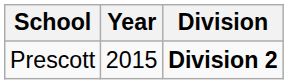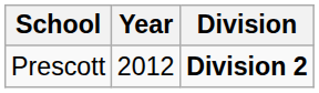 <table class="wikitable">
 <tr>
 <th>School</th>
 <th>Year</th>
 <th>Division</th>
 </tr>
 <tr>
 <td>Prescott</td>
-<td>2015</td>
+<td>2012</td>
 <td><strong>Division 2</strong></td>
 </tr>
 </table>
